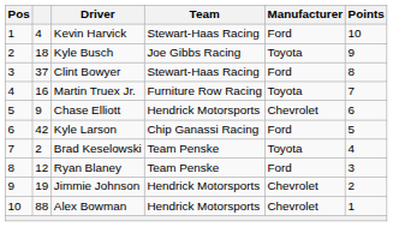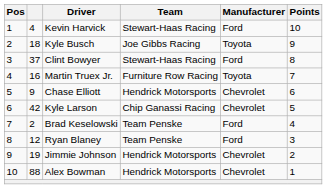 <table class="wikitable" style="font-size:98%">
 <tr>
 <th>Pos</th>
 <th></th>
 <th>Driver</th>
 <th>Team</th>
 <th>Manufacturer</th>
 <th>Points</th>
 </tr>
 <tr>
 <td>1</td>
 <td>4</td>
 <td>Kevin Harvick</td>
 <td>Stewart-Haas Racing</td>
 <td>Ford</td>
 <td>10</td>
 </tr>
 <tr>
 <td>2</td>
 <td>18</td>
 <td>Kyle Busch</td>
 <td>Joe Gibbs Racing</td>
 <td>Toyota</td>
 <td>9</td>
 </tr>
 <tr>
 <td>3</td>
 <td>37</td>
 <td>Clint Bowyer</td>
 <td>Stewart-Haas Racing</td>
 <td>Ford</td>
 <td>8</td>
 </tr>
 <tr>
 <td>4</td>
 <td>16</td>
 <td>Martin Truex Jr.</td>
 <td>Furniture Row Racing</td>
 <td>Toyota</td>
 <td>7</td>
 </tr>
 <tr>
 <td>5</td>
 <td>9</td>
 <td>Chase Elliott</td>
 <td>Hendrick Motorsports</td>
 <td>Chevrolet</td>
 <td>6</td>
 </tr>
 <tr>
 <td>6</td>
 <td>42</td>
 <td>Kyle Larson</td>
 <td>Chip Ganassi Racing</td>
-<td>Ford</td>
+<td>Chevrolet</td>
 <td>5</td>
 </tr>
 <tr>
 <td>7</td>
 <td>2</td>
 <td>Brad Keselowski</td>
 <td>Team Penske</td>
-<td>Toyota</td>
+<td>Ford</td>
 <td>4</td>
 </tr>
 <tr>
 <td>8</td>
 <td>12</td>
 <td>Ryan Blaney</td>
 <td>Team Penske</td>
 <td>Ford</td>
 <td>3</td>
 </tr>
 <tr>
 <td>9</td>
 <td>19</td>
 <td>Jimmie Johnson</td>
 <td>Hendrick Motorsports</td>
 <td>Chevrolet</td>
 <td>2</td>
 </tr>
 <tr>
 <td>10</td>
 <td>88</td>
 <td>Alex Bowman</td>
 <td>Hendrick Motorsports</td>
 <td>Chevrolet</td>
 <td>1</td>
 </tr>
 <tr>
 <th colspan="6"></th>
 </tr>
 </table>
